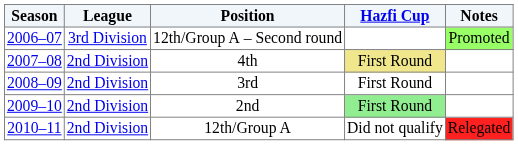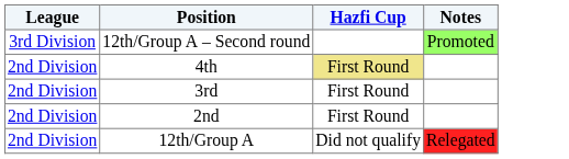 <table border="1" cellpadding="2" style="border-collapse:collapse; text-align:center; font-size:normal;">
 <tr style="background:#f0f6fa;">
-<th>Season</th>
 <th>League</th>
 <th>Position</th>
 <th><a href='#'>Hazfi Cup</a></th>
 <th>Notes</th>
 </tr>
 <tr>
-<td><a href='#'>2006–07</a></td>
 <td><a href='#'>3rd Division</a></td>
 <td>12th/Group A – Second round</td>
 <td></td>
 <td bgcolor=99FF66>Promoted</td>
 </tr>
 <tr>
-<td><a href='#'>2007–08</a></td>
 <td><a href='#'>2nd Division</a></td>
 <td>4th</td>
 <td style="background: khaki;">First Round</td>
 <td></td>
 </tr>
 <tr>
-<td><a href='#'>2008–09</a></td>
 <td><a href='#'>2nd Division</a></td>
 <td>3rd</td>
 <td>First Round</td>
 <td></td>
 </tr>
 <tr>
-<td><a href='#'>2009–10</a></td>
 <td><a href='#'>2nd Division</a></td>
 <td>2nd</td>
-<td style="background: lightgreen;">First Round</td>
+<td>First Round</td>
 <td></td>
 </tr>
 <tr>
-<td><a href='#'>2010–11</a></td>
 <td><a href='#'>2nd Division</a></td>
 <td>12th/Group A</td>
 <td>Did not qualify</td>
 <td bgcolor=FF2020>Relegated</td>
 </tr>
 </table>
